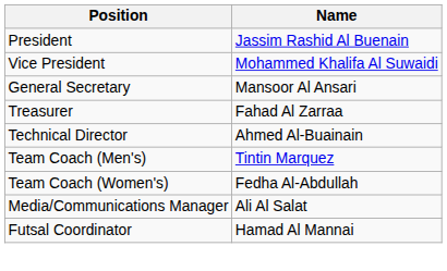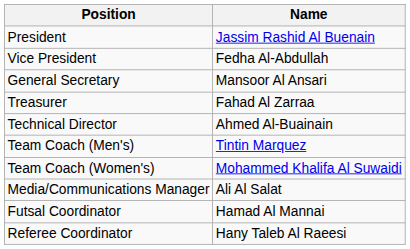 <table class="wikitable">
 <tr>
 <th>Position</th>
 <th>Name</th>
 </tr>
 <tr>
 <td>President</td>
 <td> <a href='#'>Jassim Rashid Al Buenain</a></td>
 </tr>
 <tr>
 <td>Vice President</td>
-<td> <a href='#'>Mohammed Khalifa Al Suwaidi</a></td>
+<td> Fedha Al-Abdullah</td>
 </tr>
 <tr>
 <td>General Secretary</td>
 <td> Mansoor Al Ansari</td>
 </tr>
 <tr>
 <td>Treasurer</td>
 <td> Fahad Al Zarraa</td>
 </tr>
 <tr>
 <td>Technical Director</td>
 <td> Ahmed Al-Buainain</td>
 </tr>
 <tr>
 <td>Team Coach (Men's)</td>
 <td> <a href='#'>Tintin Marquez</a></td>
 </tr>
 <tr>
 <td>Team Coach (Women's)</td>
-<td> Fedha Al-Abdullah</td>
+<td> <a href='#'>Mohammed Khalifa Al Suwaidi</a></td>
 </tr>
 <tr>
 <td>Media/Communications Manager</td>
 <td> Ali Al Salat</td>
 </tr>
 <tr>
 <td>Futsal Coordinator</td>
 <td> Hamad Al Mannai</td>
 </tr>
+<tr>
+<td>Referee Coordinator</td>
+<td> Hany Taleb Al Raeesi</td>
+</tr>
 </table>
